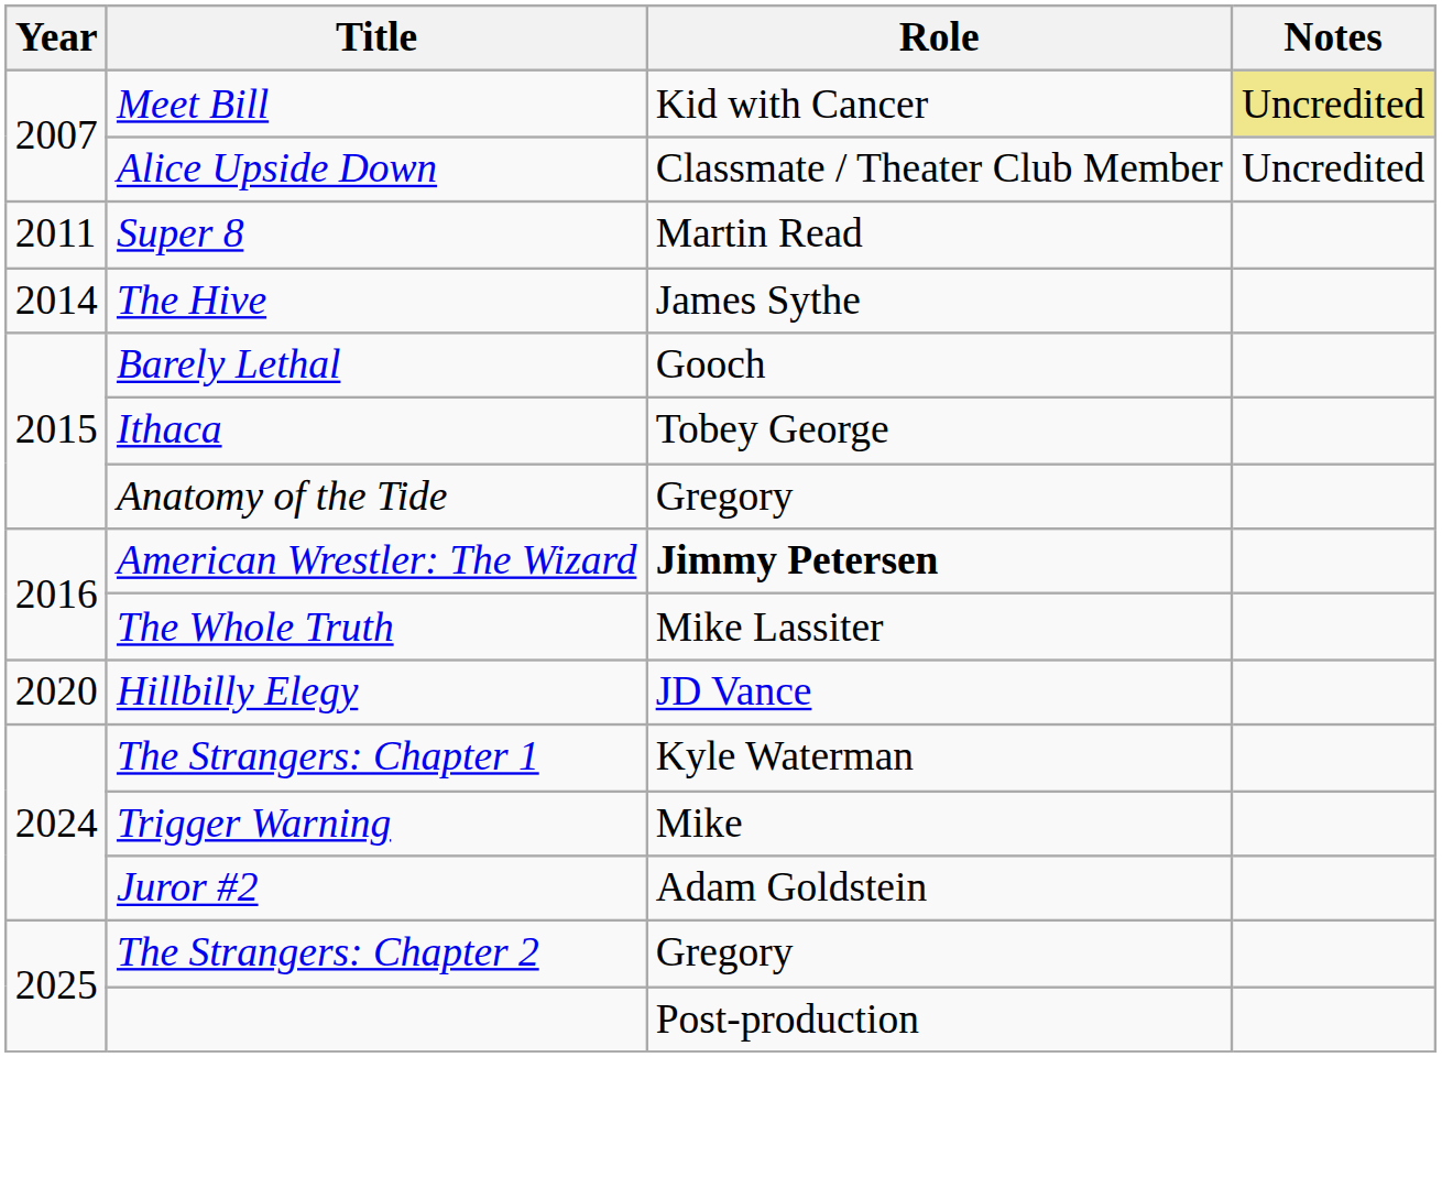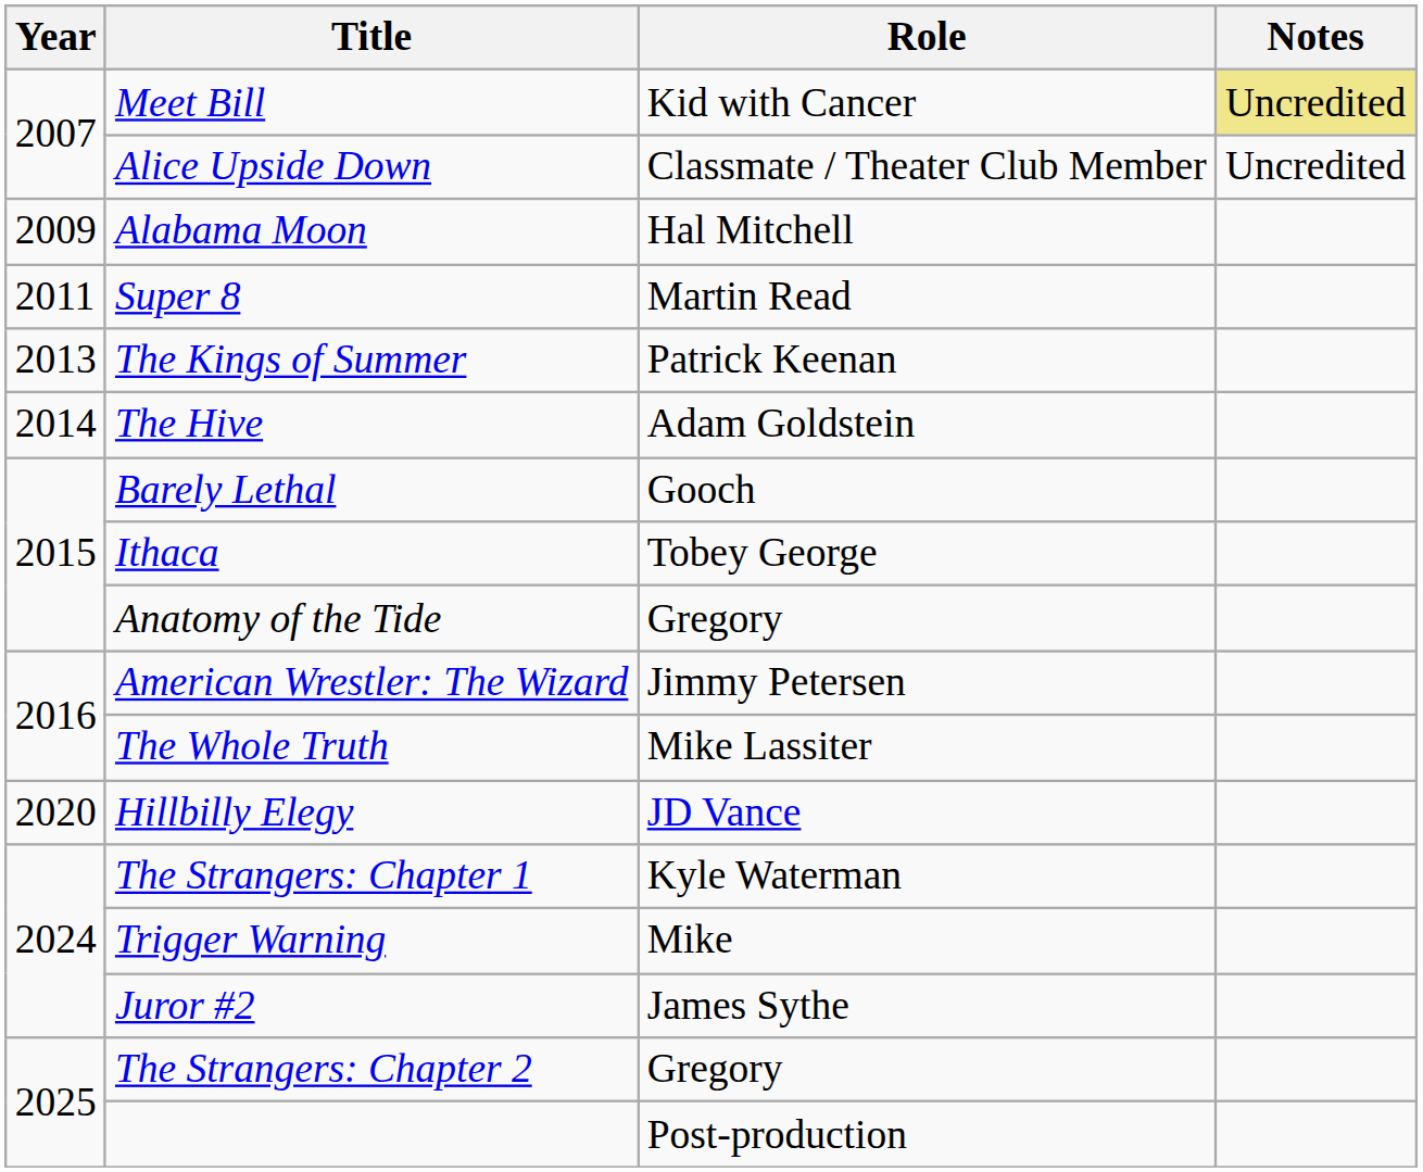 <table class="wikitable sortable">
 <tr>
 <th>Year</th>
 <th>Title</th>
 <th>Role</th>
 <th class="unsortable">Notes</th>
 </tr>
 <tr>
 <td rowspan="2">2007</td>
 <td><em><a href='#'>Meet Bill</a></em></td>
 <td>Kid with Cancer</td>
 <td style="background: khaki;">Uncredited</td>
 </tr>
 <tr>
 <td><em><a href='#'>Alice Upside Down</a></em></td>
 <td>Classmate / Theater Club Member</td>
 <td>Uncredited</td>
 </tr>
 <tr>
+<td>2009</td>
+<td><em><a href='#'>Alabama Moon</a></em></td>
+<td>Hal Mitchell</td>
+<td></td>
+</tr>
+<tr>
 <td>2011</td>
 <td><em><a href='#'>Super 8</a></em></td>
 <td>Martin Read</td>
 <td></td>
 </tr>
 <tr>
+<td>2013</td>
+<td><em><a href='#'>The Kings of Summer</a></em></td>
+<td>Patrick Keenan</td>
+<td></td>
+</tr>
+<tr>
 <td>2014</td>
 <td><em><a href='#'>The Hive</a></em></td>
-<td>James Sythe</td>
+<td>Adam Goldstein</td>
 <td></td>
 </tr>
 <tr>
 <td rowspan="3">2015</td>
 <td><em><a href='#'>Barely Lethal</a></em></td>
 <td>Gooch</td>
 <td></td>
 </tr>
 <tr>
 <td><em><a href='#'>Ithaca</a></em></td>
 <td>Tobey George</td>
 <td></td>
 </tr>
 <tr>
 <td><em>Anatomy of the Tide</em></td>
 <td>Gregory</td>
 <td></td>
 </tr>
 <tr>
 <td rowspan="2">2016</td>
 <td><em><a href='#'>American Wrestler: The Wizard</a></em></td>
-<td><strong>Jimmy Petersen</strong></td>
+<td>Jimmy Petersen</td>
 <td></td>
 </tr>
 <tr>
 <td><em><a href='#'>The Whole Truth</a></em></td>
 <td>Mike Lassiter</td>
 <td></td>
 </tr>
 <tr>
 <td>2020</td>
 <td><em><a href='#'>Hillbilly Elegy</a></em></td>
 <td><a href='#'>JD Vance</a></td>
 <td></td>
 </tr>
 <tr>
 <td rowspan="3">2024</td>
 <td><em><a href='#'>The Strangers: Chapter 1</a></em></td>
 <td>Kyle Waterman</td>
 <td></td>
 </tr>
 <tr>
 <td><em><a href='#'>Trigger Warning</a></em></td>
 <td>Mike</td>
 <td></td>
 </tr>
 <tr>
 <td><em><a href='#'>Juror #2</a></em></td>
-<td>Adam Goldstein</td>
+<td>James Sythe</td>
 <td></td>
 </tr>
 <tr>
 <td rowspan="3">2025</td>
 <td><em><a href='#'>The Strangers: Chapter 2</a></em></td>
 <td>Gregory</td>
 <td></td>
 </tr>
 <tr>
 <td></td>
 <td>Post-production</td>
 </tr>
 </table>
